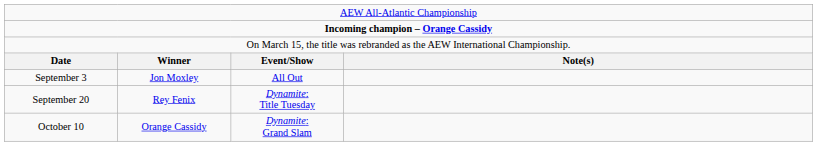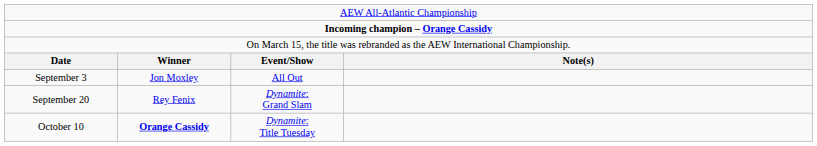 <table class="wikitable" style="text-align:center; width:100%;">
 <tr>
 <td colspan="4" style="text-align: center;"><a href='#'>AEW All-Atlantic Championship</a></td>
 </tr>
 <tr>
 <td colspan="4" style="text-align: center;"><strong>Incoming champion – <a href='#'>Orange Cassidy</a></strong></td>
 </tr>
 <tr>
 <td colspan=4>On March 15, the title was rebranded as the AEW International Championship.</td>
 </tr>
 <tr>
 <th width=14%>Date</th>
 <th width=14%>Winner</th>
 <th width=14%>Event/Show</th>
 <th width=58%>Note(s)</th>
 </tr>
 <tr>
 <td>September 3</td>
 <td><a href='#'>Jon Moxley</a></td>
 <td><a href='#'>All Out</a></td>
 <td></td>
 </tr>
 <tr>
 <td>September 20</td>
 <td><a href='#'>Rey Fenix</a></td>
-<td><a href='#'><em>Dynamite</em>:<br>Title Tuesday</a></td>
+<td><a href='#'><em>Dynamite</em>:<br>Grand Slam</a></td>
 <td></td>
 </tr>
 <tr>
 <td>October 10</td>
-<td><a href='#'>Orange Cassidy</a></td>
-<td><a href='#'><em>Dynamite</em>:<br>Grand Slam</a></td>
+<td><strong><a href='#'>Orange Cassidy</a></strong></td>
+<td><a href='#'><em>Dynamite</em>:<br>Title Tuesday</a></td>
 <td></td>
 </tr>
 </table>
